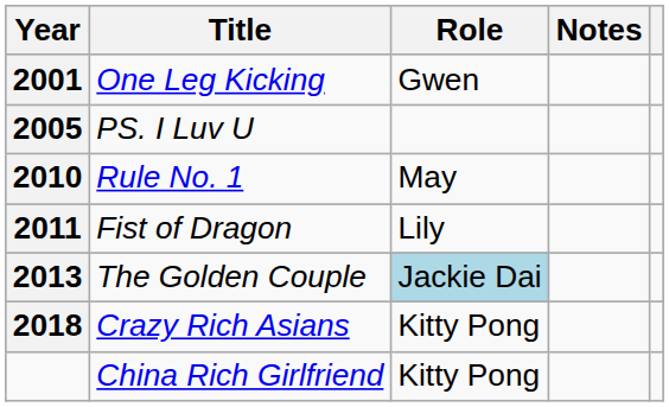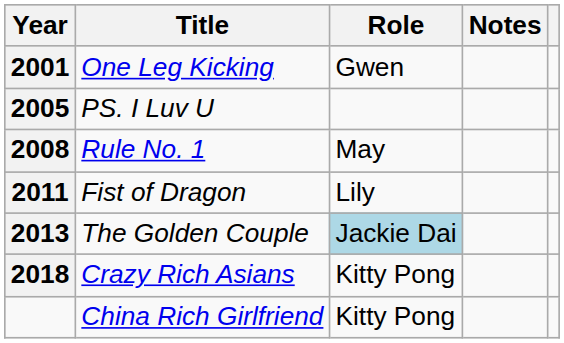 <table class="wikitable sortable plainrowheaders">
 <tr>
 <th scope="col">Year</th>
 <th scope="col">Title</th>
 <th scope="col">Role</th>
 <th scope="col" class="unsortable">Notes</th>
 <th scope="col" class="unsortable"></th>
 </tr>
 <tr>
 <th scope="row">2001</th>
 <td><em><a href='#'>One Leg Kicking</a></em></td>
 <td>Gwen</td>
 <td></td>
 <td></td>
 </tr>
 <tr>
 <th scope="row">2005</th>
 <td><em>PS. I Luv U</em></td>
 <td></td>
 <td></td>
 <td></td>
 </tr>
 <tr>
-<th scope="row">2010</th>
+<th scope="row">2008</th>
 <td><em><a href='#'>Rule No. 1</a></em></td>
 <td>May</td>
 <td></td>
 <td></td>
 </tr>
 <tr>
 <th scope="row">2011</th>
 <td><em>Fist of Dragon</em></td>
 <td>Lily</td>
 <td></td>
 <td></td>
 </tr>
 <tr>
 <th scope="row">2013</th>
 <td><em>The Golden Couple</em></td>
 <td style="background: lightblue;">Jackie Dai</td>
 <td></td>
 <td></td>
 </tr>
 <tr>
 <th scope="row">2018</th>
 <td><em><a href='#'>Crazy Rich Asians</a></em></td>
 <td>Kitty Pong</td>
 <td></td>
 <td></td>
 </tr>
 <tr>
 <td></td>
 <td><em><a href='#'>China Rich Girlfriend</a></em></td>
 <td>Kitty Pong</td>
 <td></td>
 <td></td>
 </tr>
 </table>
